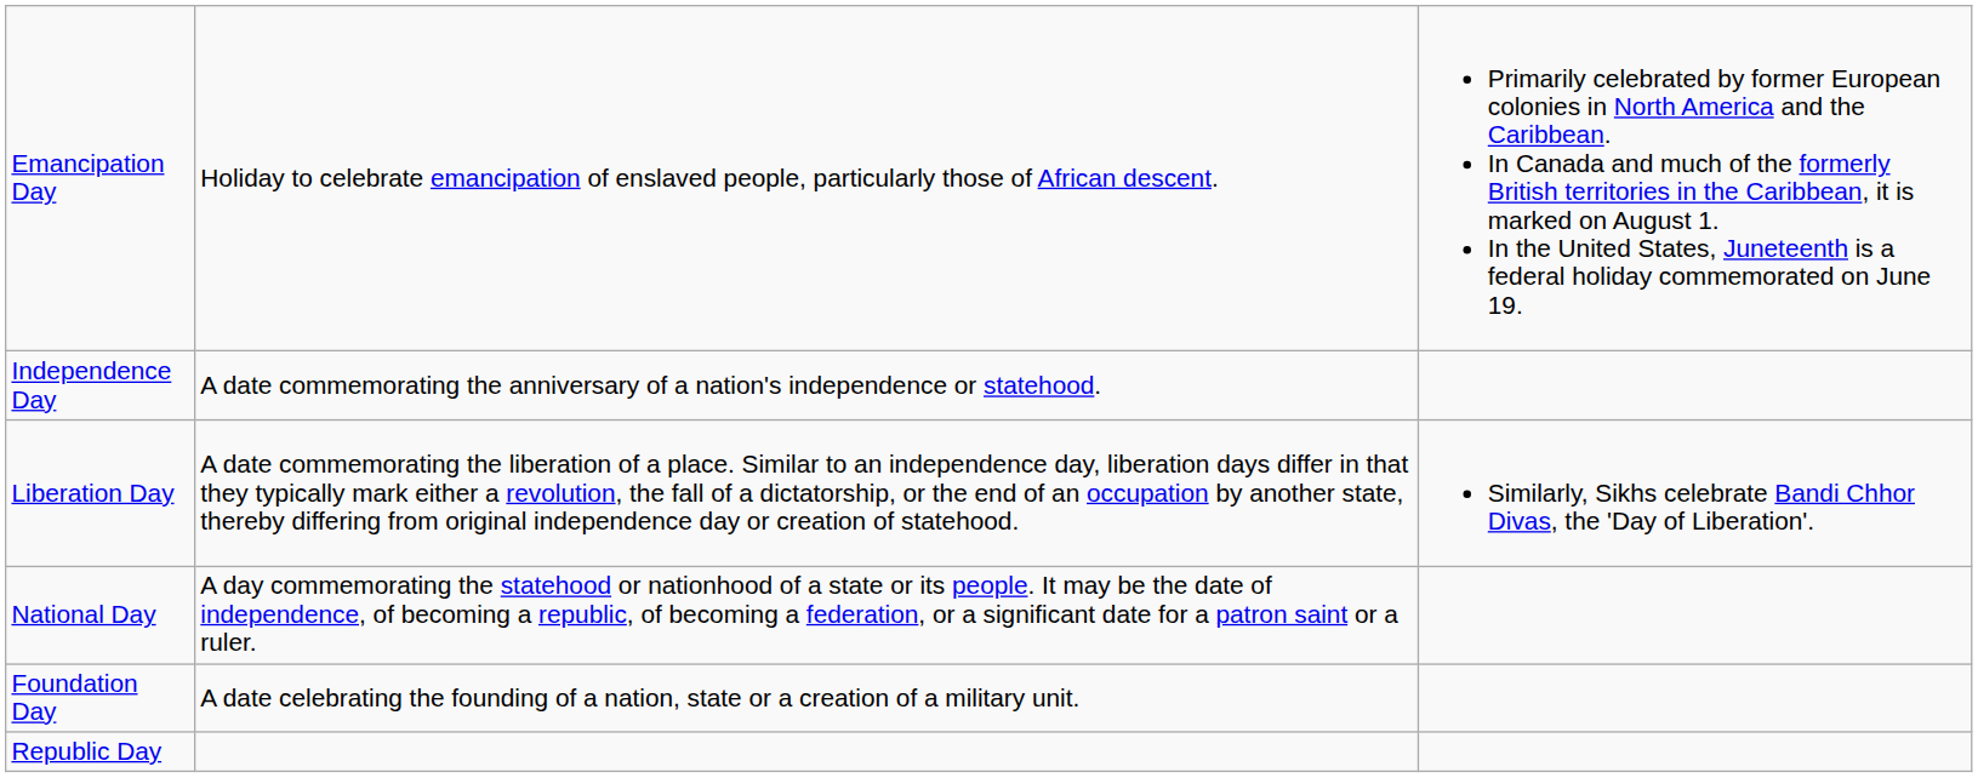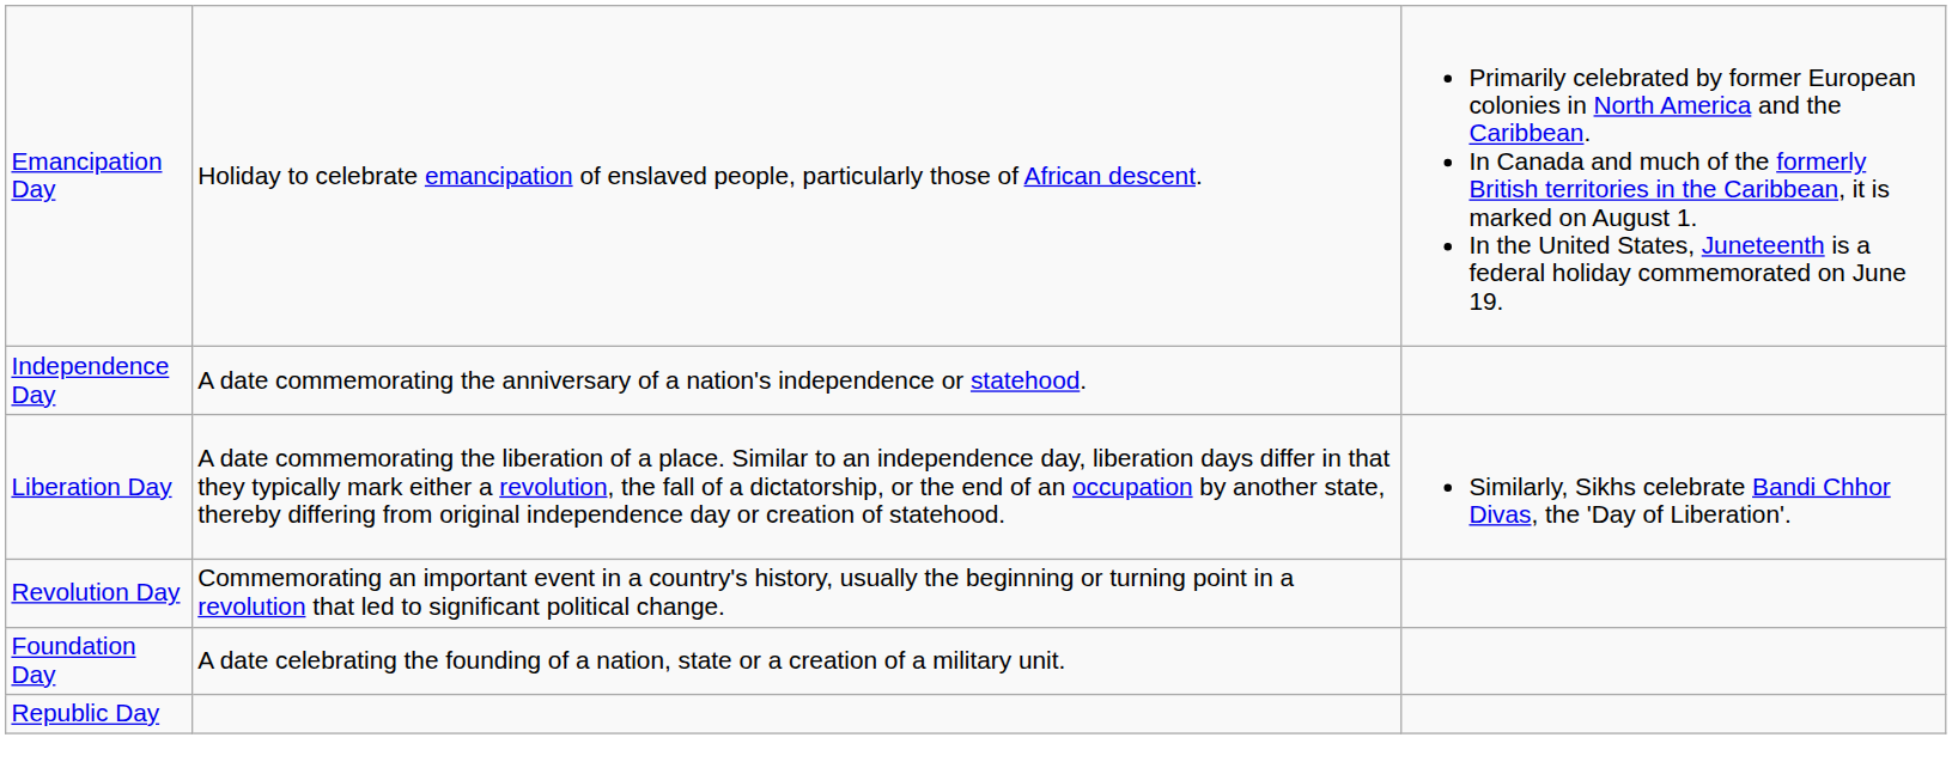 <table class="wikitable">
 <tr>
 <td><a href='#'>Emancipation Day</a></td>
 <td>Holiday to celebrate <a href='#'>emancipation</a> of enslaved people, particularly those of <a href='#'>African descent</a>.</td>
 <td><br><ul><li>Primarily celebrated by former European colonies in <a href='#'>North America</a> and the <a href='#'>Caribbean</a>.</li><li>In Canada and much of the <a href='#'>formerly British territories in the Caribbean</a>, it is marked on August 1.</li><li>In the United States, <a href='#'>Juneteenth</a> is a federal holiday commemorated on June 19.</li></ul></td>
 </tr>
 <tr>
 <td><a href='#'>Independence Day</a></td>
 <td>A date commemorating the anniversary of a nation's independence or <a href='#'>statehood</a>.</td>
 <td></td>
 </tr>
 <tr>
 <td><a href='#'>Liberation Day</a></td>
 <td>A date commemorating the liberation of a place. Similar to an independence day, liberation days differ in that they typically mark either a <a href='#'>revolution</a>, the fall of a dictatorship, or the end of an <a href='#'>occupation</a> by another state, thereby differing from original independence day or creation of statehood.</td>
 <td><br><ul><li>Similarly, Sikhs celebrate <a href='#'>Bandi Chhor Divas</a>, the 'Day of Liberation'.</li></ul></td>
 </tr>
 <tr>
-<td><a href='#'>National Day</a></td>
-<td>A day commemorating the <a href='#'>statehood</a> or nationhood of a state or its <a href='#'>people</a>. It may be the date of <a href='#'>independence</a>, of becoming a <a href='#'>republic</a>, of becoming a <a href='#'>federation</a>, or a significant date for a <a href='#'>patron saint</a> or a ruler.</td>
+<td><a href='#'>Revolution Day</a></td>
+<td>Commemorating an important event in a country's history, usually the beginning or turning point in a <a href='#'>revolution</a> that led to significant political change.</td>
 <td></td>
 </tr>
 <tr>
 <td><a href='#'>Foundation Day</a></td>
 <td>A date celebrating the founding of a nation, state or a creation of a military unit.</td>
 <td></td>
 </tr>
 <tr>
 <td><a href='#'>Republic Day</a></td>
 <td></td>
 <td></td>
 </tr>
 </table>
